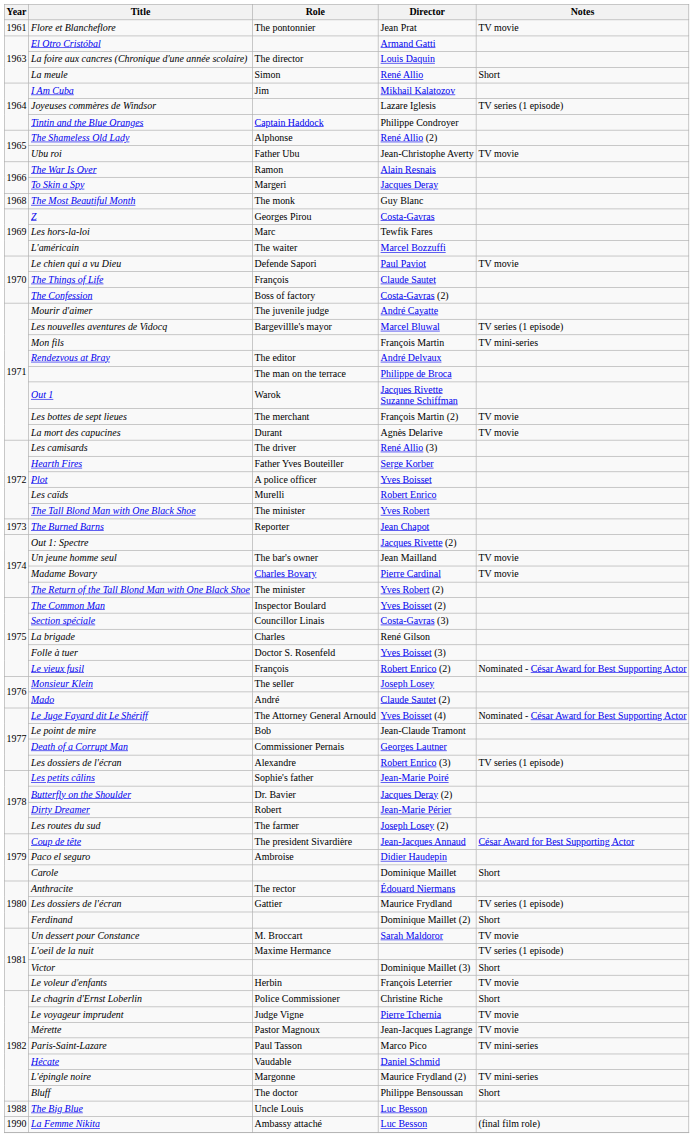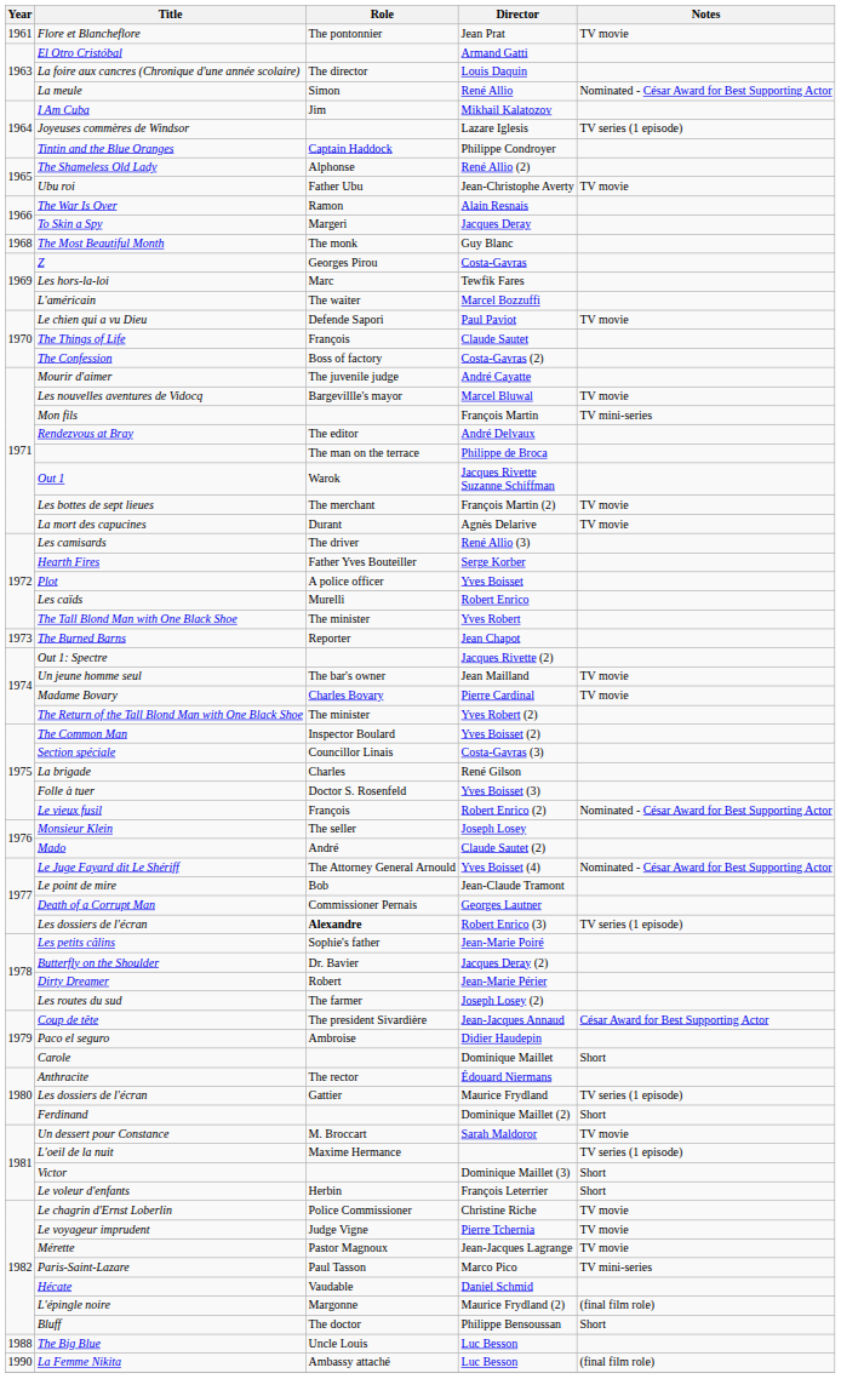 <table class="wikitable sortable">
 <tr>
 <th>Year</th>
 <th>Title</th>
 <th>Role</th>
 <th>Director</th>
 <th class="unsortable">Notes</th>
 </tr>
 <tr>
 <td rowspan=1>1961</td>
 <td><em>Flore et Blancheflore</em></td>
 <td>The pontonnier</td>
 <td>Jean Prat</td>
 <td>TV movie</td>
 </tr>
 <tr>
 <td rowspan=3>1963</td>
 <td><em><a href='#'>El Otro Cristóbal</a></em></td>
 <td></td>
 <td><a href='#'>Armand Gatti</a></td>
 <td></td>
 </tr>
 <tr>
 <td><em>La foire aux cancres (Chronique d'une année scolaire)</em></td>
 <td>The director</td>
 <td><a href='#'>Louis Daquin</a></td>
 <td></td>
 </tr>
 <tr>
 <td><em>La meule</em></td>
 <td>Simon</td>
 <td><a href='#'>René Allio</a></td>
-<td>Short</td>
+<td>Nominated - <a href='#'>César Award for Best Supporting Actor</a></td>
 </tr>
 <tr>
 <td rowspan=3>1964</td>
 <td><em><a href='#'>I Am Cuba</a></em></td>
 <td>Jim</td>
 <td><a href='#'>Mikhail Kalatozov</a></td>
 <td></td>
 </tr>
 <tr>
 <td><em>Joyeuses commères de Windsor</em></td>
 <td></td>
 <td>Lazare Iglesis</td>
 <td>TV series (1 episode)</td>
 </tr>
 <tr>
 <td><em><a href='#'>Tintin and the Blue Oranges</a></em></td>
 <td><a href='#'>Captain Haddock</a></td>
 <td>Philippe Condroyer</td>
 <td></td>
 </tr>
 <tr>
 <td rowspan=2>1965</td>
 <td><em><a href='#'>The Shameless Old Lady</a></em></td>
 <td>Alphonse</td>
 <td><a href='#'>René Allio</a> (2)</td>
 <td></td>
 </tr>
 <tr>
 <td><em>Ubu roi</em></td>
 <td>Father Ubu</td>
 <td>Jean-Christophe Averty</td>
 <td>TV movie</td>
 </tr>
 <tr>
 <td rowspan=2>1966</td>
 <td><em><a href='#'>The War Is Over</a></em></td>
 <td>Ramon</td>
 <td><a href='#'>Alain Resnais</a></td>
 <td></td>
 </tr>
 <tr>
 <td><em><a href='#'>To Skin a Spy</a></em></td>
 <td>Margeri</td>
 <td><a href='#'>Jacques Deray</a></td>
 <td></td>
 </tr>
 <tr>
 <td rowspan=1>1968</td>
 <td><em><a href='#'>The Most Beautiful Month</a></em></td>
 <td>The monk</td>
 <td>Guy Blanc</td>
 <td></td>
 </tr>
 <tr>
 <td rowspan=3>1969</td>
 <td><em><a href='#'>Z</a></em></td>
 <td>Georges Pirou</td>
 <td><a href='#'>Costa-Gavras</a></td>
 <td></td>
 </tr>
 <tr>
 <td><em>Les hors-la-loi</em></td>
 <td>Marc</td>
 <td>Tewfik Fares</td>
 <td></td>
 </tr>
 <tr>
 <td><em>L'américain</em></td>
 <td>The waiter</td>
 <td><a href='#'>Marcel Bozzuffi</a></td>
 <td></td>
 </tr>
 <tr>
 <td rowspan=3>1970</td>
 <td><em>Le chien qui a vu Dieu</em></td>
 <td>Defende Sapori</td>
 <td><a href='#'>Paul Paviot</a></td>
 <td>TV movie</td>
 </tr>
 <tr>
 <td><em><a href='#'>The Things of Life</a></em></td>
 <td>François</td>
 <td><a href='#'>Claude Sautet</a></td>
 <td></td>
 </tr>
 <tr>
 <td><em><a href='#'>The Confession</a></em></td>
 <td>Boss of factory</td>
 <td><a href='#'>Costa-Gavras</a> (2)</td>
 <td></td>
 </tr>
 <tr>
 <td rowspan=8>1971</td>
 <td><em>Mourir d'aimer</em></td>
 <td>The juvenile judge</td>
 <td><a href='#'>André Cayatte</a></td>
 <td></td>
 </tr>
 <tr>
 <td><em>Les nouvelles aventures de Vidocq</em></td>
 <td>Bargevillle's mayor</td>
 <td><a href='#'>Marcel Bluwal</a></td>
-<td>TV series (1 episode)</td>
+<td>TV movie</td>
 </tr>
 <tr>
 <td><em>Mon fils</em></td>
 <td></td>
 <td>François Martin</td>
 <td>TV mini-series</td>
 </tr>
 <tr>
 <td><em><a href='#'>Rendezvous at Bray</a></em></td>
 <td>The editor</td>
 <td><a href='#'>André Delvaux</a></td>
 <td></td>
 </tr>
 <tr>
 <td><em></em></td>
 <td>The man on the terrace</td>
 <td><a href='#'>Philippe de Broca</a></td>
 <td></td>
 </tr>
 <tr>
 <td><em><a href='#'>Out 1</a></em></td>
 <td>Warok</td>
 <td><a href='#'>Jacques Rivette</a><br><a href='#'>Suzanne Schiffman</a></td>
 <td></td>
 </tr>
 <tr>
 <td><em>Les bottes de sept lieues</em></td>
 <td>The merchant</td>
 <td>François Martin (2)</td>
 <td>TV movie</td>
 </tr>
 <tr>
 <td><em>La mort des capucines</em></td>
 <td>Durant</td>
 <td>Agnès Delarive</td>
 <td>TV movie</td>
 </tr>
 <tr>
 <td rowspan=5>1972</td>
 <td><em>Les camisards</em></td>
 <td>The driver</td>
 <td><a href='#'>René Allio</a> (3)</td>
 <td></td>
 </tr>
 <tr>
 <td><em><a href='#'>Hearth Fires</a></em></td>
 <td>Father Yves Bouteiller</td>
 <td><a href='#'>Serge Korber</a></td>
 <td></td>
 </tr>
 <tr>
 <td><em><a href='#'>Plot</a></em></td>
 <td>A police officer</td>
 <td><a href='#'>Yves Boisset</a></td>
 <td></td>
 </tr>
 <tr>
 <td><em>Les caïds</em></td>
 <td>Murelli</td>
 <td><a href='#'>Robert Enrico</a></td>
 <td></td>
 </tr>
 <tr>
 <td><em><a href='#'>The Tall Blond Man with One Black Shoe</a></em></td>
 <td>The minister</td>
 <td><a href='#'>Yves Robert</a></td>
 <td></td>
 </tr>
 <tr>
 <td rowspan=1>1973</td>
 <td><em><a href='#'>The Burned Barns</a></em></td>
 <td>Reporter</td>
 <td><a href='#'>Jean Chapot</a></td>
 <td></td>
 </tr>
 <tr>
 <td rowspan=4>1974</td>
 <td><em>Out 1: Spectre</em></td>
 <td></td>
 <td><a href='#'>Jacques Rivette</a> (2)</td>
 <td></td>
 </tr>
 <tr>
 <td><em>Un jeune homme seul</em></td>
 <td>The bar's owner</td>
 <td>Jean Mailland</td>
 <td>TV movie</td>
 </tr>
 <tr>
 <td><em>Madame Bovary</em></td>
 <td><a href='#'>Charles Bovary</a></td>
 <td><a href='#'>Pierre Cardinal</a></td>
 <td>TV movie</td>
 </tr>
 <tr>
 <td><em><a href='#'>The Return of the Tall Blond Man with One Black Shoe</a></em></td>
 <td>The minister</td>
 <td><a href='#'>Yves Robert</a> (2)</td>
 <td></td>
 </tr>
 <tr>
 <td rowspan=5>1975</td>
 <td><em><a href='#'>The Common Man</a></em></td>
 <td>Inspector Boulard</td>
 <td><a href='#'>Yves Boisset</a> (2)</td>
 <td></td>
 </tr>
 <tr>
 <td><em><a href='#'>Section spéciale</a></em></td>
 <td>Councillor Linais</td>
 <td><a href='#'>Costa-Gavras</a> (3)</td>
 <td></td>
 </tr>
 <tr>
 <td><em>La brigade</em></td>
 <td>Charles</td>
 <td>René Gilson</td>
 <td></td>
 </tr>
 <tr>
 <td><em>Folle à tuer</em></td>
 <td>Doctor S. Rosenfeld</td>
 <td><a href='#'>Yves Boisset</a> (3)</td>
 <td></td>
 </tr>
 <tr>
 <td><em><a href='#'>Le vieux fusil</a></em></td>
 <td>François</td>
 <td><a href='#'>Robert Enrico</a> (2)</td>
 <td>Nominated - <a href='#'>César Award for Best Supporting Actor</a></td>
 </tr>
 <tr>
 <td rowspan=2>1976</td>
 <td><em><a href='#'>Monsieur Klein</a></em></td>
 <td>The seller</td>
 <td><a href='#'>Joseph Losey</a></td>
 <td></td>
 </tr>
 <tr>
 <td><em><a href='#'>Mado</a></em></td>
 <td>André</td>
 <td><a href='#'>Claude Sautet</a> (2)</td>
 <td></td>
 </tr>
 <tr>
 <td rowspan=4>1977</td>
 <td><em><a href='#'>Le Juge Fayard dit Le Shériff</a></em></td>
 <td>The Attorney General Arnould</td>
 <td><a href='#'>Yves Boisset</a> (4)</td>
 <td>Nominated - <a href='#'>César Award for Best Supporting Actor</a></td>
 </tr>
 <tr>
 <td><em>Le point de mire</em></td>
 <td>Bob</td>
 <td>Jean-Claude Tramont</td>
 <td></td>
 </tr>
 <tr>
 <td><em><a href='#'>Death of a Corrupt Man</a></em></td>
 <td>Commissioner Pernais</td>
 <td><a href='#'>Georges Lautner</a></td>
 <td></td>
 </tr>
 <tr>
 <td><em>Les dossiers de l'écran</em></td>
-<td>Alexandre</td>
+<td><strong>Alexandre</strong></td>
 <td><a href='#'>Robert Enrico</a> (3)</td>
 <td>TV series (1 episode)</td>
 </tr>
 <tr>
 <td rowspan=4>1978</td>
 <td><em><a href='#'>Les petits câlins</a></em></td>
 <td>Sophie's father</td>
 <td><a href='#'>Jean-Marie Poiré</a></td>
 <td></td>
 </tr>
 <tr>
 <td><em><a href='#'>Butterfly on the Shoulder</a></em></td>
 <td>Dr. Bavier</td>
 <td><a href='#'>Jacques Deray</a> (2)</td>
 <td></td>
 </tr>
 <tr>
 <td><em><a href='#'>Dirty Dreamer</a></em></td>
 <td>Robert</td>
 <td><a href='#'>Jean-Marie Périer</a></td>
 <td></td>
 </tr>
 <tr>
 <td><em>Les routes du sud</em></td>
 <td>The farmer</td>
 <td><a href='#'>Joseph Losey</a> (2)</td>
 <td></td>
 </tr>
 <tr>
 <td rowspan=3>1979</td>
 <td><em><a href='#'>Coup de tête</a></em></td>
 <td>The president Sivardière</td>
 <td><a href='#'>Jean-Jacques Annaud</a></td>
 <td><a href='#'>César Award for Best Supporting Actor</a></td>
 </tr>
 <tr>
 <td><em>Paco el seguro</em></td>
 <td>Ambroise</td>
 <td><a href='#'>Didier Haudepin</a></td>
 <td></td>
 </tr>
 <tr>
 <td><em>Carole</em></td>
 <td></td>
 <td>Dominique Maillet</td>
 <td>Short</td>
 </tr>
 <tr>
 <td rowspan=3>1980</td>
 <td><em>Anthracite</em></td>
 <td>The rector</td>
 <td><a href='#'>Édouard Niermans</a></td>
 <td></td>
 </tr>
 <tr>
 <td><em>Les dossiers de l'écran</em></td>
 <td>Gattier</td>
 <td>Maurice Frydland</td>
 <td>TV series (1 episode)</td>
 </tr>
 <tr>
 <td><em>Ferdinand</em></td>
 <td></td>
 <td>Dominique Maillet (2)</td>
 <td>Short</td>
 </tr>
 <tr>
 <td rowspan=4>1981</td>
 <td><em>Un dessert pour Constance</em></td>
 <td>M. Broccart</td>
 <td><a href='#'>Sarah Maldoror</a></td>
 <td>TV movie</td>
 </tr>
 <tr>
 <td><em>L'oeil de la nuit</em></td>
 <td>Maxime Hermance</td>
 <td></td>
 <td>TV series (1 episode)</td>
 </tr>
 <tr>
 <td><em>Victor</em></td>
 <td></td>
 <td>Dominique Maillet (3)</td>
 <td>Short</td>
 </tr>
 <tr>
 <td><em>Le voleur d'enfants</em></td>
 <td>Herbin</td>
 <td>François Leterrier</td>
-<td>TV movie</td>
+<td>Short</td>
 </tr>
 <tr>
 <td rowspan=7>1982</td>
 <td><em>Le chagrin d'Ernst Loberlin</em></td>
 <td>Police Commissioner</td>
 <td>Christine Riche</td>
-<td>Short</td>
+<td>TV movie</td>
 </tr>
 <tr>
 <td><em>Le voyageur imprudent</em></td>
 <td>Judge Vigne</td>
 <td><a href='#'>Pierre Tchernia</a></td>
 <td>TV movie</td>
 </tr>
 <tr>
 <td><em>Mérette</em></td>
 <td>Pastor Magnoux</td>
 <td>Jean-Jacques Lagrange</td>
 <td>TV movie</td>
 </tr>
 <tr>
 <td><em>Paris-Saint-Lazare</em></td>
 <td>Paul Tasson</td>
 <td>Marco Pico</td>
 <td>TV mini-series</td>
 </tr>
 <tr>
 <td><em><a href='#'>Hécate</a></em></td>
 <td>Vaudable</td>
 <td><a href='#'>Daniel Schmid</a></td>
 <td></td>
 </tr>
 <tr>
 <td><em>L'épingle noire</em></td>
 <td>Margonne</td>
 <td>Maurice Frydland (2)</td>
-<td>TV mini-series</td>
+<td>(final film role)</td>
 </tr>
 <tr>
 <td><em>Bluff</em></td>
 <td>The doctor</td>
 <td>Philippe Bensoussan</td>
 <td>Short</td>
 </tr>
 <tr>
 <td rowspan=1>1988</td>
 <td><em><a href='#'>The Big Blue</a></em></td>
 <td>Uncle Louis</td>
 <td><a href='#'>Luc Besson</a></td>
 <td></td>
 </tr>
 <tr>
 <td rowspan=1>1990</td>
 <td><em><a href='#'>La Femme Nikita</a></em></td>
 <td>Ambassy attaché</td>
 <td><a href='#'>Luc Besson</a></td>
 <td>(final film role)</td>
 </tr>
 <tr>
 </tr>
 </table>
